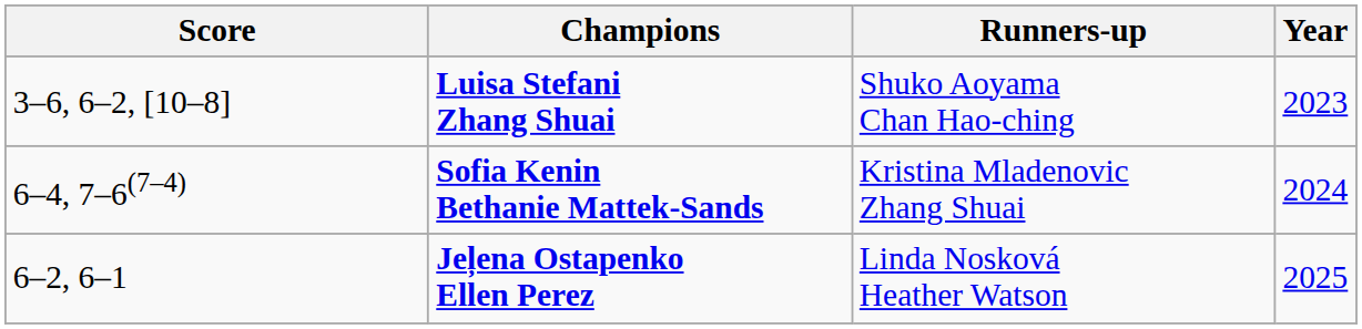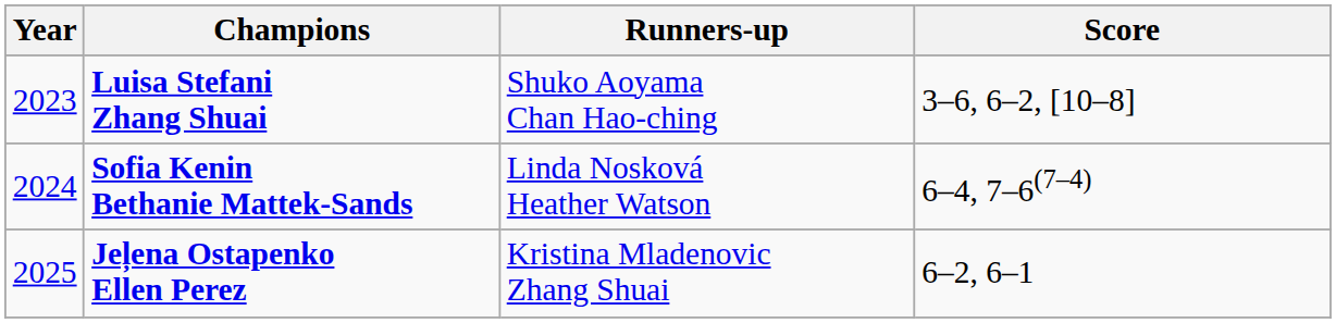 <table class="wikitable">
 <tr>
-<th width="200">Score</th>
+<th>Year</th>
 <th width="200">Champions</th>
 <th width="200">Runners-up</th>
-<th>Year</th>
+<th width="200">Score</th>
 </tr>
 <tr>
-<td>3–6, 6–2, [10–8]</td>
+<td><a href='#'>2023</a></td>
 <td> <strong><a href='#'>Luisa Stefani</a></strong> <br>  <strong><a href='#'>Zhang Shuai</a></strong></td>
 <td> <a href='#'>Shuko Aoyama</a> <br>  <a href='#'>Chan Hao-ching</a></td>
-<td><a href='#'>2023</a></td>
+<td>3–6, 6–2, [10–8]</td>
 </tr>
 <tr>
+<td><a href='#'>2024</a></td>
+<td> <strong><a href='#'>Sofia Kenin</a></strong> <br>  <strong><a href='#'>Bethanie Mattek-Sands</a></strong></td>
+<td> <a href='#'>Linda Nosková</a> <br>  <a href='#'>Heather Watson</a></td>
 <td>6–4, 7–6<sup>(7–4)</sup></td>
-<td> <strong><a href='#'>Sofia Kenin</a></strong> <br>  <strong><a href='#'>Bethanie Mattek-Sands</a></strong></td>
-<td> <a href='#'>Kristina Mladenovic</a> <br>  <a href='#'>Zhang Shuai</a></td>
-<td><a href='#'>2024</a></td>
 </tr>
 <tr>
+<td><a href='#'>2025</a></td>
+<td> <strong><a href='#'>Jeļena Ostapenko</a></strong> <br>  <strong><a href='#'>Ellen Perez</a></strong></td>
+<td> <a href='#'>Kristina Mladenovic</a> <br>  <a href='#'>Zhang Shuai</a></td>
 <td>6–2, 6–1</td>
-<td> <strong><a href='#'>Jeļena Ostapenko</a></strong> <br>  <strong><a href='#'>Ellen Perez</a></strong></td>
-<td> <a href='#'>Linda Nosková</a> <br>  <a href='#'>Heather Watson</a></td>
-<td><a href='#'>2025</a></td>
 </tr>
 </table>
